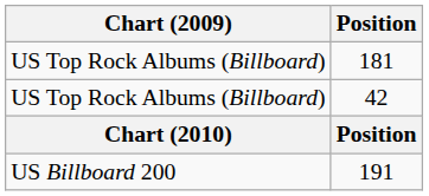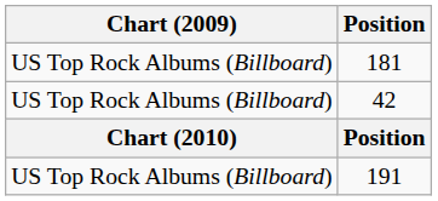 <table class="wikitable">
 <tr>
 <th>Chart (2009)</th>
 <th>Position</th>
 </tr>
 <tr>
 <td>US Top Rock Albums (<em>Billboard</em>)</td>
 <td style="text-align:center">181</td>
 </tr>
 <tr>
 <td>US Top Rock Albums (<em>Billboard</em>)</td>
 <td style="text-align:center">42</td>
 </tr>
 <tr>
 <th>Chart (2010)</th>
 <th>Position</th>
 </tr>
 <tr>
-<td>US <em>Billboard</em> 200</td>
+<td>US Top Rock Albums (<em>Billboard</em>)</td>
 <td style="text-align:center">191</td>
 </tr>
 </table>
